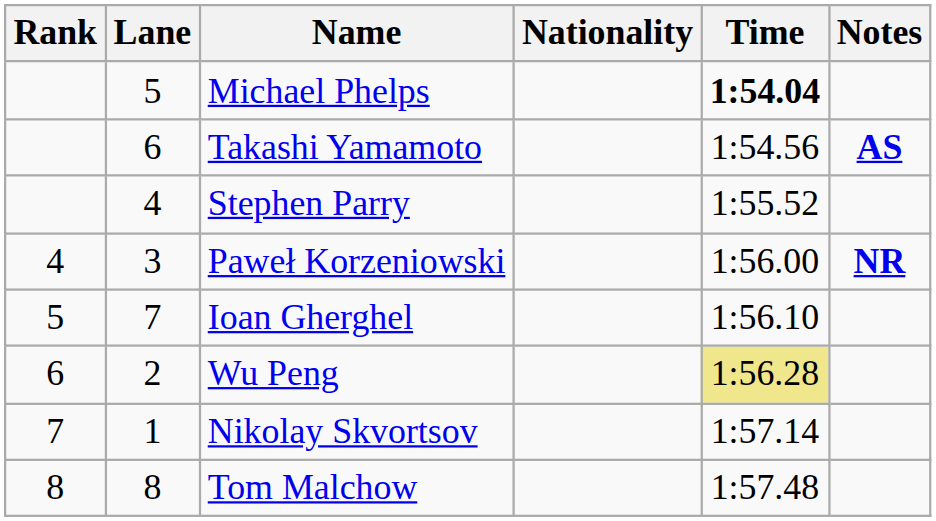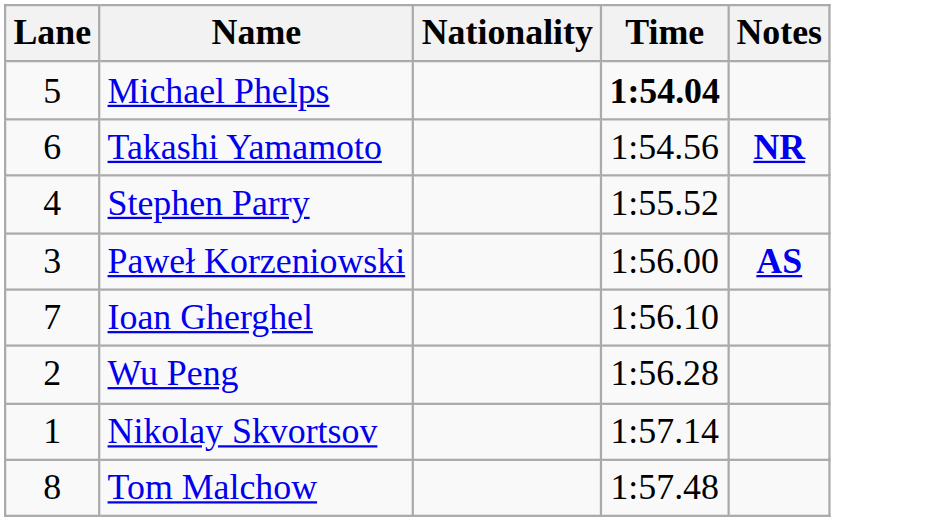 <table class="wikitable sortable" style="text-align:center">
 <tr>
-<th>Rank</th>
 <th>Lane</th>
 <th>Name</th>
 <th>Nationality</th>
 <th>Time</th>
 <th>Notes</th>
 </tr>
 <tr>
-<td></td>
 <td>5</td>
 <td align=left><a href='#'>Michael Phelps</a></td>
 <td align=left></td>
 <td><strong>1:54.04</strong></td>
 <td></td>
 </tr>
 <tr>
-<td></td>
 <td>6</td>
 <td align=left><a href='#'>Takashi Yamamoto</a></td>
 <td align=left></td>
 <td>1:54.56</td>
-<td><strong><a href='#'>AS</a></strong></td>
+<td><strong><a href='#'>NR</a></strong></td>
 </tr>
 <tr>
-<td></td>
 <td>4</td>
 <td align=left><a href='#'>Stephen Parry</a></td>
 <td align=left></td>
 <td>1:55.52</td>
 <td></td>
 </tr>
 <tr>
-<td>4</td>
 <td>3</td>
 <td align=left><a href='#'>Paweł Korzeniowski</a></td>
 <td align=left></td>
 <td>1:56.00</td>
-<td><strong><a href='#'>NR</a></strong></td>
+<td><strong><a href='#'>AS</a></strong></td>
 </tr>
 <tr>
-<td>5</td>
 <td>7</td>
 <td align=left><a href='#'>Ioan Gherghel</a></td>
 <td align=left></td>
 <td>1:56.10</td>
 <td></td>
 </tr>
 <tr>
-<td>6</td>
 <td>2</td>
 <td align=left><a href='#'>Wu Peng</a></td>
 <td align=left></td>
-<td style="background: khaki;">1:56.28</td>
+<td>1:56.28</td>
 <td></td>
 </tr>
 <tr>
-<td>7</td>
 <td>1</td>
 <td align=left><a href='#'>Nikolay Skvortsov</a></td>
 <td align=left></td>
 <td>1:57.14</td>
 <td></td>
 </tr>
 <tr>
 <td>8</td>
-<td>8</td>
 <td align=left><a href='#'>Tom Malchow</a></td>
 <td align=left></td>
 <td>1:57.48</td>
 <td></td>
 </tr>
 </table>
